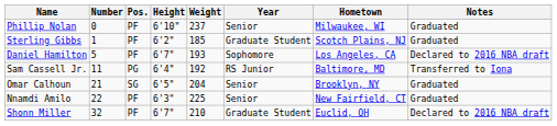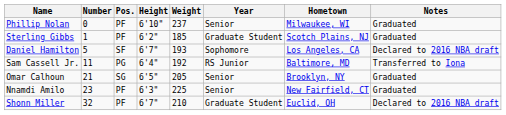 <table class="wikitable sortable" border="1">
 <tr>
 <th>Name</th>
 <th>Number</th>
 <th>Pos.</th>
 <th>Height</th>
 <th>Weight</th>
 <th>Year</th>
 <th>Hometown</th>
 <th class="unsortable">Notes</th>
 </tr>
 <tr>
 <td><a href='#'>Phillip Nolan</a></td>
 <td>0</td>
 <td>PF</td>
 <td>6'10"</td>
 <td>237</td>
 <td>Senior</td>
 <td><a href='#'>Milwaukee, WI</a></td>
 <td>Graduated</td>
 </tr>
 <tr>
 <td><a href='#'>Sterling Gibbs</a></td>
 <td>1</td>
 <td>PF</td>
 <td>6'2"</td>
 <td>185</td>
 <td>Graduate Student</td>
 <td><a href='#'>Scotch Plains, NJ</a></td>
 <td>Graduated</td>
 </tr>
 <tr>
 <td><a href='#'>Daniel Hamilton</a></td>
 <td>5</td>
-<td>PF</td>
+<td>SF</td>
 <td>6'7"</td>
 <td>193</td>
 <td>Sophomore</td>
 <td><a href='#'>Los Angeles, CA</a></td>
 <td>Declared to <a href='#'>2016 NBA draft</a></td>
 </tr>
 <tr>
 <td>Sam Cassell Jr.</td>
 <td>11</td>
 <td>PG</td>
 <td>6'4"</td>
 <td>192</td>
 <td>RS Junior</td>
 <td><a href='#'>Baltimore, MD</a></td>
 <td>Transferred to <a href='#'>Iona</a></td>
 </tr>
 <tr>
 <td>Omar Calhoun</td>
 <td>21</td>
 <td>SG</td>
 <td>6'5"</td>
-<td>204</td>
+<td>205</td>
 <td>Senior</td>
 <td><a href='#'>Brooklyn, NY</a></td>
 <td>Graduated</td>
 </tr>
 <tr>
 <td>Nnamdi Amilo</td>
-<td>22</td>
+<td>23</td>
 <td>PF</td>
 <td>6'3"</td>
 <td>225</td>
 <td>Senior</td>
 <td><a href='#'>New Fairfield, CT</a></td>
 <td>Graduated</td>
 </tr>
 <tr>
 <td><a href='#'>Shonn Miller</a></td>
 <td>32</td>
 <td>PF</td>
 <td>6'7"</td>
 <td>210</td>
 <td>Graduate Student</td>
 <td><a href='#'>Euclid, OH</a></td>
 <td>Declared to <a href='#'>2016 NBA draft</a></td>
 </tr>
 </table>
